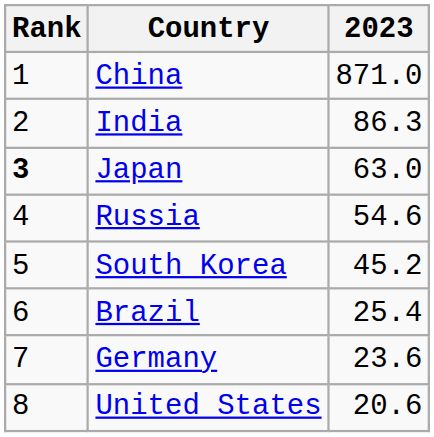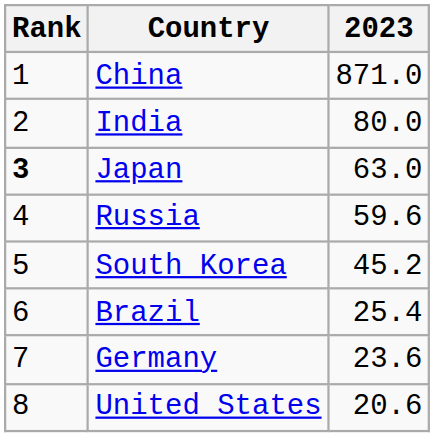 <table class="wikitable sortable">
 <tr>
 <th>Rank</th>
 <th>Country</th>
 <th>2023</th>
 </tr>
 <tr>
 <td>1</td>
 <td> <a href='#'>China</a></td>
 <td align="right">871.0</td>
 </tr>
 <tr>
 <td>2</td>
 <td> <a href='#'>India</a></td>
-<td align="right">86.3</td>
+<td align="right">80.0</td>
 </tr>
 <tr>
 <td><strong>3</strong></td>
 <td> <a href='#'>Japan</a></td>
 <td align="right">63.0</td>
 </tr>
 <tr>
 <td>4</td>
 <td> <a href='#'>Russia</a></td>
-<td align="right">54.6</td>
+<td align="right">59.6</td>
 </tr>
 <tr>
 <td>5</td>
 <td> <a href='#'>South Korea</a></td>
 <td align="right">45.2</td>
 </tr>
 <tr>
 <td>6</td>
 <td> <a href='#'>Brazil</a></td>
 <td align="right">25.4</td>
 </tr>
 <tr>
 <td>7</td>
 <td> <a href='#'>Germany</a></td>
 <td align="right">23.6</td>
 </tr>
 <tr>
 <td>8</td>
 <td> <a href='#'>United States</a></td>
 <td align="right">20.6</td>
 </tr>
 </table>
